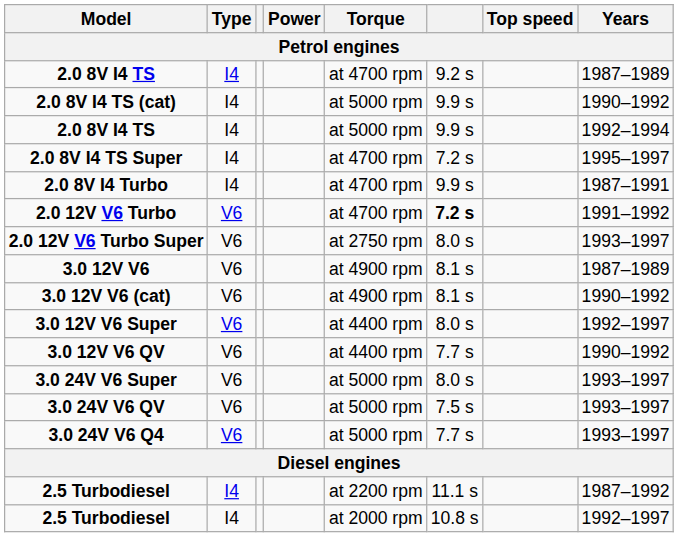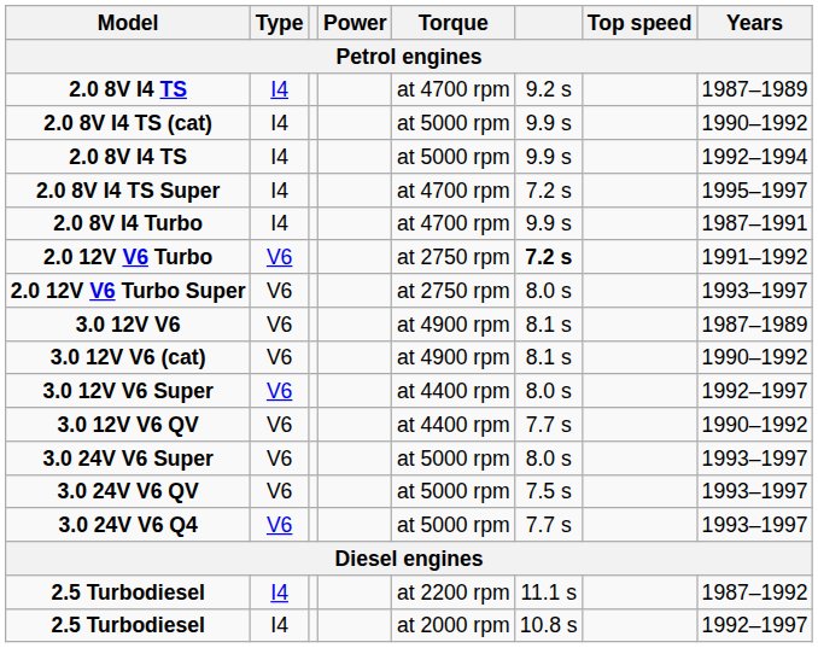 <table class="wikitable" style="text-align:center; font-size:90%;">
 <tr>
 <th>Model</th>
 <th>Type</th>
 <th></th>
 <th>Power</th>
 <th>Torque</th>
 <th></th>
 <th>Top speed</th>
 <th>Years</th>
 </tr>
 <tr>
 <th colspan="8">Petrol engines</th>
 </tr>
 <tr>
 <td><strong>2.0 8V I4 <a href='#'>TS</a></strong></td>
 <td><a href='#'>I4</a></td>
 <td></td>
 <td></td>
 <td> at 4700 rpm</td>
 <td>9.2 s</td>
 <td></td>
 <td>1987–1989</td>
 </tr>
 <tr>
 <td><strong>2.0 8V I4 TS (cat)</strong></td>
 <td>I4</td>
 <td></td>
 <td></td>
 <td> at 5000 rpm</td>
 <td>9.9 s</td>
 <td></td>
 <td>1990–1992</td>
 </tr>
 <tr>
 <td><strong>2.0 8V I4 TS</strong></td>
 <td>I4</td>
 <td></td>
 <td></td>
 <td> at 5000 rpm</td>
 <td>9.9 s</td>
 <td></td>
 <td>1992–1994</td>
 </tr>
 <tr>
 <td><strong>2.0 8V I4 TS Super</strong></td>
 <td>I4</td>
 <td></td>
 <td></td>
 <td> at 4700 rpm</td>
 <td>7.2 s</td>
 <td></td>
 <td>1995–1997</td>
 </tr>
 <tr>
 <td><strong>2.0 8V I4 Turbo</strong></td>
 <td>I4</td>
 <td></td>
 <td></td>
 <td> at 4700 rpm</td>
 <td>9.9 s</td>
 <td></td>
 <td>1987–1991</td>
 </tr>
 <tr>
 <td><strong>2.0 12V <a href='#'>V6</a> Turbo</strong></td>
 <td><a href='#'>V6</a></td>
 <td></td>
 <td></td>
-<td> at 4700 rpm</td>
+<td> at 2750 rpm</td>
 <td><strong>7.2 s</strong></td>
 <td></td>
 <td>1991–1992</td>
 </tr>
 <tr>
 <td><strong>2.0 12V <a href='#'>V6</a> Turbo Super</strong></td>
 <td>V6</td>
 <td></td>
 <td></td>
 <td> at 2750 rpm</td>
 <td>8.0 s</td>
 <td></td>
 <td>1993–1997</td>
 </tr>
 <tr>
 <td><strong>3.0 12V V6</strong></td>
 <td>V6</td>
 <td></td>
 <td></td>
 <td> at 4900 rpm</td>
 <td>8.1 s</td>
 <td></td>
 <td>1987–1989</td>
 </tr>
 <tr>
 <td><strong>3.0 12V V6 (cat)</strong></td>
 <td>V6</td>
 <td></td>
 <td></td>
 <td> at 4900 rpm</td>
 <td>8.1 s</td>
 <td></td>
 <td>1990–1992</td>
 </tr>
 <tr>
 <td><strong>3.0 12V V6 Super</strong></td>
 <td><a href='#'>V6</a></td>
 <td></td>
 <td></td>
 <td> at 4400 rpm</td>
 <td>8.0 s</td>
 <td></td>
 <td>1992–1997</td>
 </tr>
 <tr>
 <td><strong>3.0 12V V6 QV </strong></td>
 <td>V6</td>
 <td></td>
 <td></td>
 <td> at 4400 rpm</td>
 <td>7.7 s</td>
 <td></td>
 <td>1990–1992</td>
 </tr>
 <tr>
 <td><strong>3.0 24V V6 Super</strong></td>
 <td>V6</td>
 <td></td>
 <td></td>
 <td> at 5000 rpm</td>
 <td>8.0 s</td>
 <td></td>
 <td>1993–1997</td>
 </tr>
 <tr>
 <td><strong>3.0 24V V6 QV</strong></td>
 <td>V6</td>
 <td></td>
 <td></td>
 <td> at 5000 rpm</td>
 <td>7.5 s</td>
 <td></td>
 <td>1993–1997</td>
 </tr>
 <tr>
 <td><strong>3.0 24V V6 Q4</strong></td>
 <td><a href='#'>V6</a></td>
 <td></td>
 <td></td>
 <td> at 5000 rpm</td>
 <td>7.7 s</td>
 <td></td>
 <td>1993–1997</td>
 </tr>
 <tr>
 <th colspan="8">Diesel engines</th>
 </tr>
 <tr>
 <td><strong>2.5 Turbodiesel</strong></td>
 <td><a href='#'>I4</a></td>
 <td></td>
 <td></td>
 <td> at 2200 rpm</td>
 <td>11.1 s</td>
 <td></td>
 <td>1987–1992</td>
 </tr>
 <tr>
 <td><strong>2.5 Turbodiesel</strong></td>
 <td>I4</td>
 <td></td>
 <td></td>
 <td> at 2000 rpm</td>
 <td>10.8 s</td>
 <td></td>
 <td>1992–1997</td>
 </tr>
 </table>
